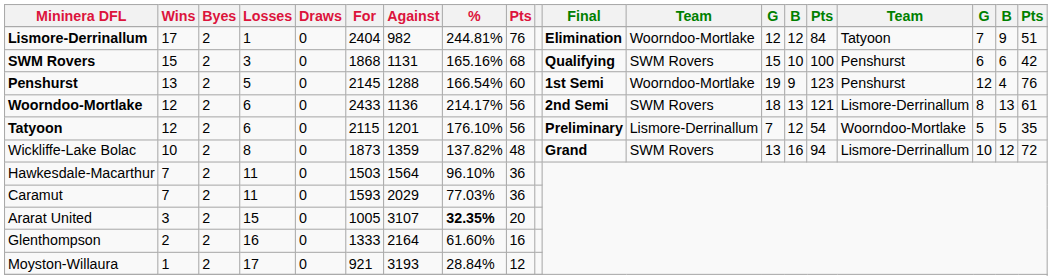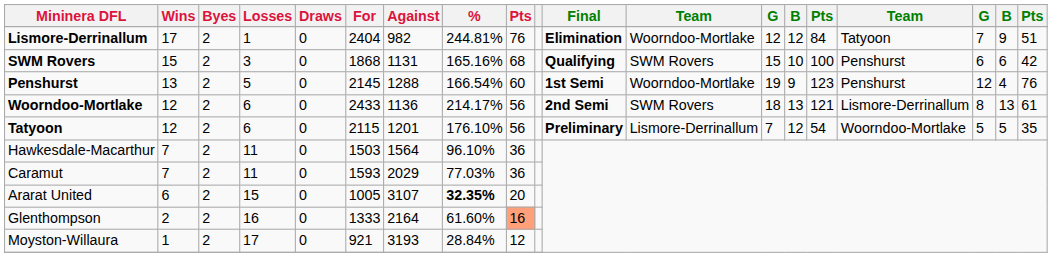 <table style="font-size: 85%; text-align: left;" class="wikitable">
 <tr>
 <th style="color:crimson">Mininera DFL</th>
 <th style="color:crimson">Wins</th>
 <th style="color:crimson">Byes</th>
 <th style="color:crimson">Losses</th>
 <th style="color:crimson">Draws</th>
 <th style="color:crimson">For</th>
 <th style="color:crimson">Against</th>
 <th style="color:crimson">%</th>
 <th style="color:crimson">Pts</th>
 <th></th>
 <th style="color:green">Final</th>
 <th style="color:green">Team</th>
 <th style="color:green">G</th>
 <th style="color:green">B</th>
 <th style="color:green">Pts</th>
 <th style="color:green">Team</th>
 <th style="color:green">G</th>
 <th style="color:green">B</th>
 <th style="color:green">Pts</th>
 </tr>
 <tr>
 </tr>
 <tr>
 </tr>
 <tr>
 <td><strong>	Lismore-Derrinallum	</strong></td>
 <td>17</td>
 <td>2</td>
 <td>1</td>
 <td>0</td>
 <td>2404</td>
 <td>982</td>
 <td>244.81%</td>
 <td>76</td>
 <td></td>
 <td><strong>Elimination</strong></td>
 <td>Woorndoo-Mortlake</td>
 <td>12</td>
 <td>12</td>
 <td>84</td>
 <td>Tatyoon</td>
 <td>7</td>
 <td>9</td>
 <td>51</td>
 </tr>
 <tr>
 <td><strong>	SWM Rovers	</strong></td>
 <td>15</td>
 <td>2</td>
 <td>3</td>
 <td>0</td>
 <td>1868</td>
 <td>1131</td>
 <td>165.16%</td>
 <td>68</td>
 <td></td>
 <td><strong>Qualifying</strong></td>
 <td>SWM Rovers</td>
 <td>15</td>
 <td>10</td>
 <td>100</td>
 <td>Penshurst</td>
 <td>6</td>
 <td>6</td>
 <td>42</td>
 </tr>
 <tr>
 <td><strong>	Penshurst	</strong></td>
 <td>13</td>
 <td>2</td>
 <td>5</td>
 <td>0</td>
 <td>2145</td>
 <td>1288</td>
 <td>166.54%</td>
 <td>60</td>
 <td></td>
 <td><strong>1st Semi</strong></td>
 <td>Woorndoo-Mortlake</td>
 <td>19</td>
 <td>9</td>
 <td>123</td>
 <td>Penshurst</td>
 <td>12</td>
 <td>4</td>
 <td>76</td>
 </tr>
 <tr>
 <td><strong>	Woorndoo-Mortlake	</strong></td>
 <td>12</td>
 <td>2</td>
 <td>6</td>
 <td>0</td>
 <td>2433</td>
 <td>1136</td>
 <td>214.17%</td>
 <td>56</td>
 <td></td>
 <td><strong>2nd Semi</strong></td>
 <td>SWM Rovers</td>
 <td>18</td>
 <td>13</td>
 <td>121</td>
 <td>Lismore-Derrinallum</td>
 <td>8</td>
 <td>13</td>
 <td>61</td>
 </tr>
 <tr ||>
 <td><strong>	Tatyoon	</strong></td>
 <td>12</td>
 <td>2</td>
 <td>6</td>
 <td>0</td>
 <td>2115</td>
 <td>1201</td>
 <td>176.10%</td>
 <td>56</td>
 <td></td>
 <td><strong>Preliminary</strong></td>
 <td>Lismore-Derrinallum</td>
 <td>7</td>
 <td>12</td>
 <td>54</td>
 <td>Woorndoo-Mortlake</td>
 <td>5</td>
 <td>5</td>
 <td>35</td>
 </tr>
 <tr>
-<td>Wickliffe-Lake Bolac</td>
-<td>10</td>
-<td>2</td>
-<td>8</td>
-<td>0</td>
-<td>1873</td>
-<td>1359</td>
-<td>137.82%</td>
-<td>48</td>
-<td></td>
-<td><strong>Grand</strong></td>
-<td>SWM Rovers</td>
-<td>13</td>
-<td>16</td>
-<td>94</td>
-<td>Lismore-Derrinallum</td>
-<td>10</td>
-<td>12</td>
-<td>72</td>
-</tr>
-<tr>
 <td>Hawkesdale-Macarthur</td>
 <td>7</td>
 <td>2</td>
 <td>11</td>
 <td>0</td>
 <td>1503</td>
 <td>1564</td>
 <td>96.10%</td>
 <td>36</td>
 <td></td>
 </tr>
 <tr>
 <td>Caramut</td>
 <td>7</td>
 <td>2</td>
 <td>11</td>
 <td>0</td>
 <td>1593</td>
 <td>2029</td>
 <td>77.03%</td>
 <td>36</td>
 <td></td>
 </tr>
 <tr>
 <td>Ararat United</td>
-<td>3</td>
+<td>6</td>
 <td>2</td>
 <td>15</td>
 <td>0</td>
 <td>1005</td>
 <td>3107</td>
 <td><strong>32.35%</strong></td>
 <td>20</td>
 <td></td>
 </tr>
 <tr>
 <td>Glenthompson</td>
 <td>2</td>
 <td>2</td>
 <td>16</td>
 <td>0</td>
 <td>1333</td>
 <td>2164</td>
 <td>61.60%</td>
-<td>16</td>
+<td style="background: lightsalmon;">16</td>
 <td></td>
 </tr>
 <tr>
 <td>Moyston-Willaura</td>
 <td>1</td>
 <td>2</td>
 <td>17</td>
 <td>0</td>
 <td>921</td>
 <td>3193</td>
 <td>28.84%</td>
 <td>12</td>
 <td></td>
 </tr>
 <tr>
 </tr>
 </table>
